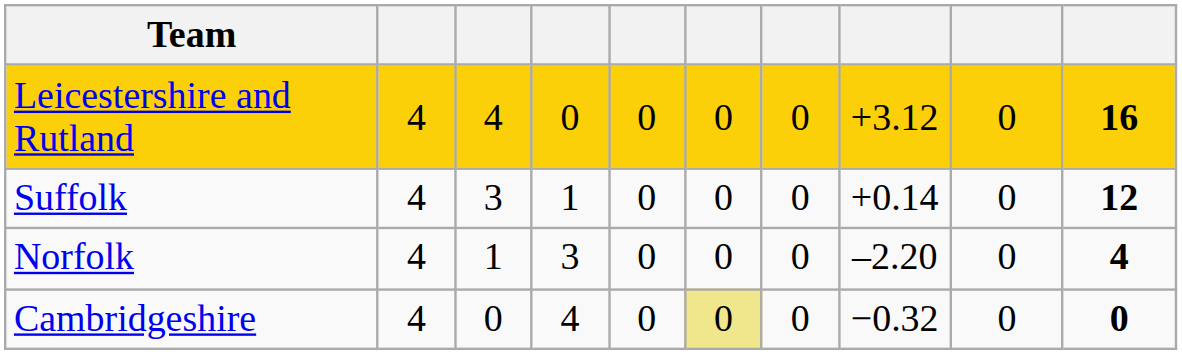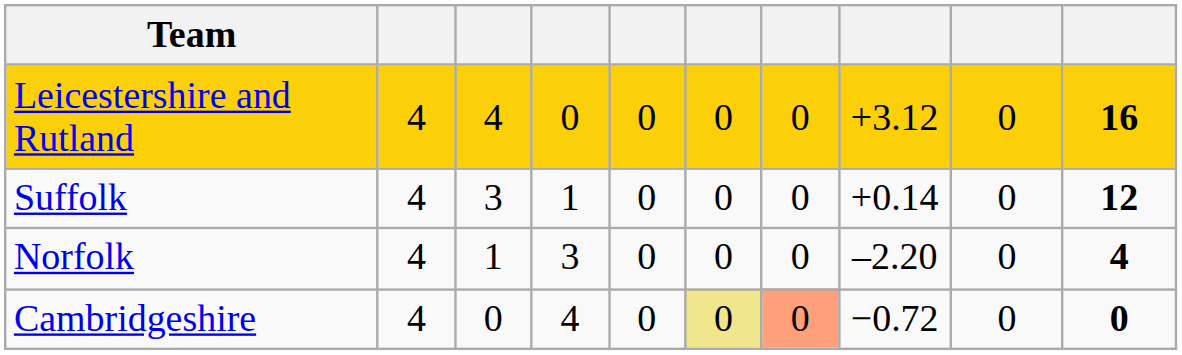 <table class="wikitable" style="text-align:center">
 <tr>
 <th width="150">Team</th>
 <th width="25"></th>
 <th width="25"></th>
 <th width="25"></th>
 <th width="25"></th>
 <th width="25"></th>
 <th width="25"></th>
 <th width="40"></th>
 <th width="40"></th>
 <th width="40"></th>
 </tr>
 <tr style="background:#fbd009">
 <td style="text-align:left"><a href='#'>Leicestershire and Rutland</a></td>
 <td>4</td>
 <td>4</td>
 <td>0</td>
 <td>0</td>
 <td>0</td>
 <td>0</td>
 <td>+3.12</td>
 <td>0</td>
 <td><strong>16</strong></td>
 </tr>
 <tr>
 <td style="text-align:left"><a href='#'>Suffolk</a></td>
 <td>4</td>
 <td>3</td>
 <td>1</td>
 <td>0</td>
 <td>0</td>
 <td>0</td>
 <td>+0.14</td>
 <td>0</td>
 <td><strong>12</strong></td>
 </tr>
 <tr>
 <td style="text-align:left"><a href='#'>Norfolk</a></td>
 <td>4</td>
 <td>1</td>
 <td>3</td>
 <td>0</td>
 <td>0</td>
 <td>0</td>
 <td>–2.20</td>
 <td>0</td>
 <td><strong>4</strong></td>
 </tr>
 <tr>
 <td style="text-align:left"><a href='#'>Cambridgeshire</a></td>
 <td>4</td>
 <td>0</td>
 <td>4</td>
 <td>0</td>
 <td style="background: khaki;">0</td>
-<td>0</td>
-<td>−0.32</td>
+<td style="background: lightsalmon;">0</td>
+<td>−0.72</td>
 <td>0</td>
 <td><strong>0</strong></td>
 </tr>
 </table>
